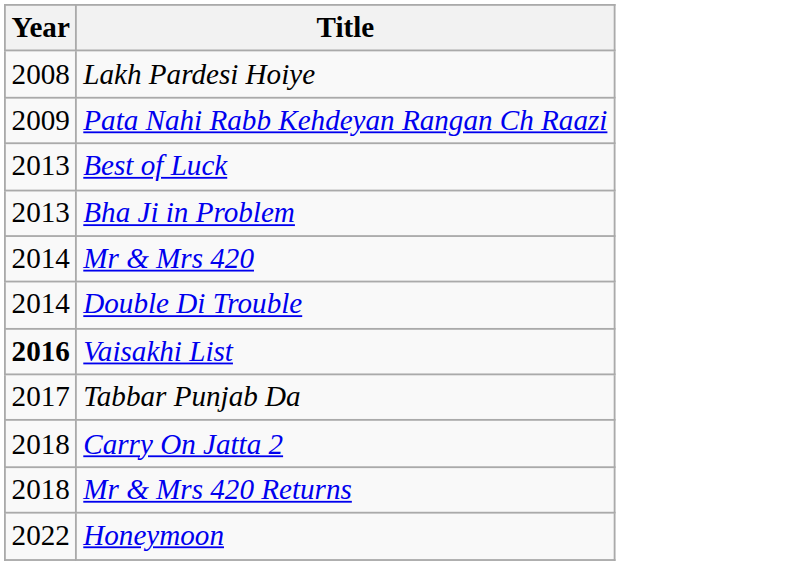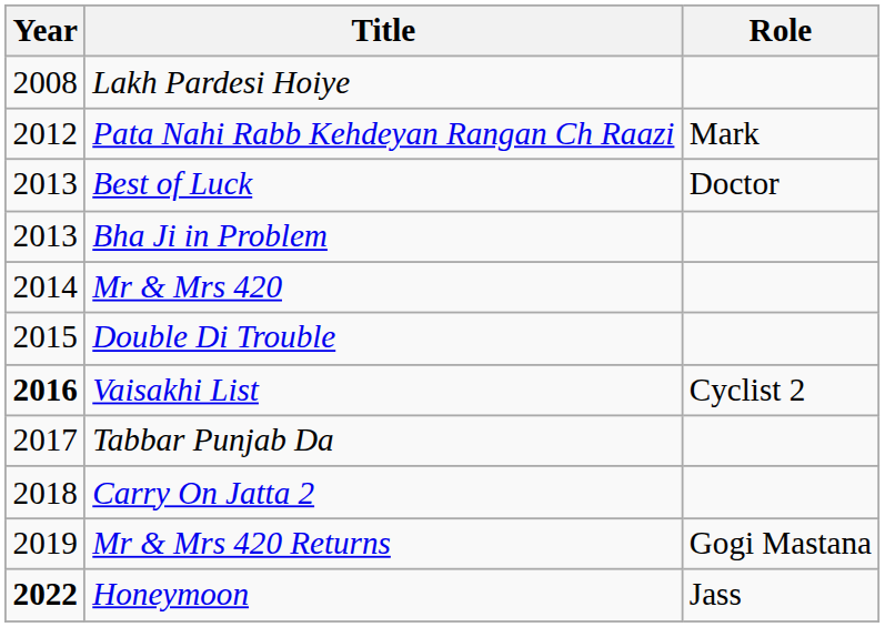 <table class="wikitable">
 <tr>
 <th>Year</th>
 <th>Title</th>
+<th>Role</th>
 </tr>
 <tr>
 <td>2008</td>
 <td><em>Lakh Pardesi Hoiye</em></td>
+<td></td>
 </tr>
 <tr>
-<td>2009</td>
+<td>2012</td>
 <td><em><a href='#'>Pata Nahi Rabb Kehdeyan Rangan Ch Raazi</a></em></td>
+<td>Mark</td>
 </tr>
 <tr>
 <td>2013</td>
 <td><em><a href='#'>Best of Luck</a></em></td>
+<td>Doctor</td>
 </tr>
 <tr>
 <td>2013</td>
 <td><em><a href='#'>Bha Ji in Problem</a></em></td>
+<td></td>
 </tr>
 <tr>
 <td>2014</td>
 <td><em><a href='#'>Mr & Mrs 420</a></em></td>
+<td></td>
 </tr>
 <tr>
-<td>2014</td>
+<td>2015</td>
 <td><em><a href='#'>Double Di Trouble</a></em></td>
+<td></td>
 </tr>
 <tr>
 <td><strong>2016</strong></td>
 <td><em><a href='#'>Vaisakhi List</a></em></td>
+<td>Cyclist 2</td>
 </tr>
 <tr>
 <td>2017</td>
 <td><em>Tabbar Punjab Da</em></td>
+<td></td>
 </tr>
 <tr>
 <td>2018</td>
 <td><em><a href='#'>Carry On Jatta 2</a></em></td>
+<td></td>
 </tr>
 <tr>
-<td>2018</td>
+<td>2019</td>
 <td><em><a href='#'>Mr & Mrs 420 Returns</a></em></td>
+<td>Gogi Mastana</td>
 </tr>
 <tr>
-<td>2022</td>
+<td><strong>2022</strong></td>
 <td><em><a href='#'>Honeymoon</a></em> </td>
+<td>Jass</td>
 </tr>
 </table>
